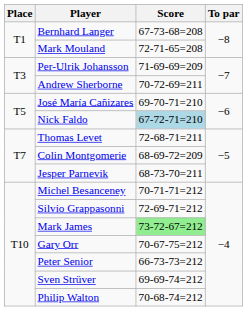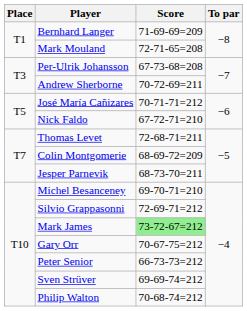 <table class="wikitable">
 <tr>
 <th>Place</th>
 <th>Player</th>
 <th>Score</th>
 <th>To par</th>
 </tr>
 <tr>
 <td rowspan="2" align=center>T1</td>
 <td> <a href='#'>Bernhard Langer</a></td>
-<td align=center>67-73-68=208</td>
+<td align=center>71-69-69=209</td>
 <td rowspan="2" align=center>−8</td>
 </tr>
 <tr>
 <td> <a href='#'>Mark Mouland</a></td>
 <td align=center>72-71-65=208</td>
 </tr>
 <tr>
 <td rowspan="2" align=center>T3</td>
 <td> <a href='#'>Per-Ulrik Johansson</a></td>
-<td align=center>71-69-69=209</td>
+<td align=center>67-73-68=208</td>
 <td rowspan="2" align=center>−7</td>
 </tr>
 <tr>
 <td> <a href='#'>Andrew Sherborne</a></td>
 <td align=center>70-72-69=211</td>
 </tr>
 <tr>
 <td rowspan="2" align=center>T5</td>
 <td> <a href='#'>José María Cañizares</a></td>
-<td align=center>69-70-71=210</td>
+<td align=center>70-71-71=212</td>
 <td rowspan="2" align=center>−6</td>
 </tr>
 <tr>
 <td> <a href='#'>Nick Faldo</a></td>
-<td align=center style="background: lightblue;">67-72-71=210</td>
+<td align=center>67-72-71=210</td>
 </tr>
 <tr>
 <td rowspan="3" align=center>T7</td>
 <td> <a href='#'>Thomas Levet</a></td>
 <td align=center>72-68-71=211</td>
 <td rowspan="3" align=center>−5</td>
 </tr>
 <tr>
 <td> <a href='#'>Colin Montgomerie</a></td>
 <td align=center>68-69-72=209</td>
 </tr>
 <tr>
 <td> <a href='#'>Jesper Parnevik</a></td>
 <td align=center>68-73-70=211</td>
 </tr>
 <tr>
 <td rowspan="7" align=center>T10</td>
 <td> <a href='#'>Michel Besanceney</a></td>
-<td align=center>70-71-71=212</td>
+<td align=center>69-70-71=210</td>
 <td rowspan="7" align=center>−4</td>
 </tr>
 <tr>
 <td> <a href='#'>Silvio Grappasonni</a></td>
 <td align=center>72-69-71=212</td>
 </tr>
 <tr>
 <td> <a href='#'>Mark James</a></td>
 <td align=center style="background: lightgreen;">73-72-67=212</td>
 </tr>
 <tr>
 <td> <a href='#'>Gary Orr</a></td>
 <td align=center>70-67-75=212</td>
 </tr>
 <tr>
 <td> <a href='#'>Peter Senior</a></td>
 <td align=center>66-73-73=212</td>
 </tr>
 <tr>
 <td> <a href='#'>Sven Strüver</a></td>
 <td align=center>69-69-74=212</td>
 </tr>
 <tr>
 <td> <a href='#'>Philip Walton</a></td>
 <td align=center>70-68-74=212</td>
 </tr>
 </table>
